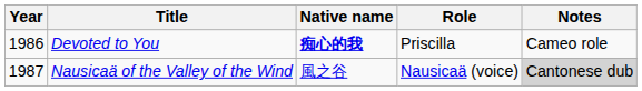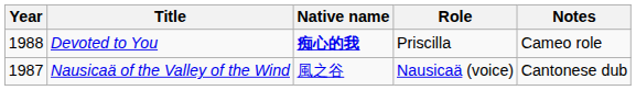 <table class="wikitable">
 <tr>
 <th>Year</th>
 <th>Title</th>
 <th>Native name</th>
 <th>Role</th>
 <th>Notes</th>
 </tr>
 <tr>
-<td>1986</td>
+<td>1988</td>
 <td><em><a href='#'>Devoted to You</a></em></td>
 <td><strong><a href='#'>痴心的我</a></strong></td>
 <td>Priscilla</td>
 <td>Cameo role</td>
 </tr>
 <tr>
 <td>1987</td>
 <td><em><a href='#'>Nausicaä of the Valley of the Wind</a></em></td>
 <td><a href='#'>風之谷</a></td>
 <td><a href='#'>Nausicaä</a> (voice)</td>
-<td style="background: lightgrey;">Cantonese dub</td>
+<td>Cantonese dub</td>
 </tr>
 </table>
